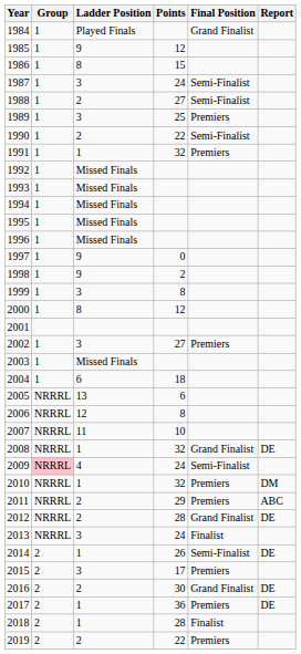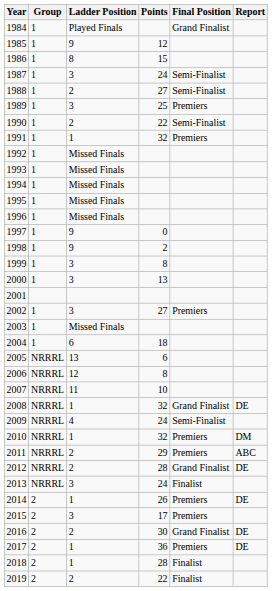 <table class="wikitable sortable">
 <tr>
 <th>Year</th>
 <th>Group</th>
 <th>Ladder Position</th>
 <th>Points</th>
 <th>Final Position</th>
 <th>Report</th>
 </tr>
 <tr>
 <td>1984</td>
 <td>1</td>
 <td align=left>Played Finals</td>
 <td align=right></td>
 <td>Grand Finalist</td>
 <td></td>
 </tr>
 <tr>
 <td>1985</td>
 <td>1</td>
 <td align=left>9</td>
 <td align=right>12</td>
 <td></td>
 <td></td>
 </tr>
 <tr>
 <td>1986</td>
 <td>1</td>
 <td align=left>8</td>
 <td align=right>15</td>
 <td></td>
 <td></td>
 </tr>
 <tr>
 <td>1987</td>
 <td>1</td>
 <td align=left>3</td>
 <td align=right>24</td>
 <td>Semi-Finalist</td>
 <td></td>
 </tr>
 <tr>
 <td>1988</td>
 <td>1</td>
 <td align=left>2</td>
 <td align=right>27</td>
 <td>Semi-Finalist</td>
 <td></td>
 </tr>
 <tr>
 <td>1989</td>
 <td>1</td>
 <td align=left>3</td>
 <td align=right>25</td>
 <td>Premiers</td>
 <td></td>
 </tr>
 <tr>
 <td>1990</td>
 <td>1</td>
 <td align=left>2</td>
 <td align=right>22</td>
 <td>Semi-Finalist</td>
 <td></td>
 </tr>
 <tr>
 <td>1991</td>
 <td>1</td>
 <td align=left>1</td>
 <td align=right>32</td>
 <td>Premiers</td>
 <td></td>
 </tr>
 <tr>
 <td>1992</td>
 <td>1</td>
 <td align=left>Missed Finals</td>
 <td align=right></td>
 <td></td>
 <td></td>
 </tr>
 <tr>
 <td>1993</td>
 <td>1</td>
 <td align=left>Missed Finals</td>
 <td align=right></td>
 <td></td>
 <td></td>
 </tr>
 <tr>
 <td>1994</td>
 <td>1</td>
 <td align=left>Missed Finals</td>
 <td align=right></td>
 <td></td>
 <td></td>
 </tr>
 <tr>
 <td>1995</td>
 <td>1</td>
 <td align=left>Missed Finals</td>
 <td align=right></td>
 <td></td>
 <td></td>
 </tr>
 <tr>
 <td>1996</td>
 <td>1</td>
 <td align=left>Missed Finals</td>
 <td align=right></td>
 <td></td>
 <td></td>
 </tr>
 <tr>
 <td>1997</td>
 <td>1</td>
 <td align=left>9</td>
 <td align=right>0</td>
 <td></td>
 <td></td>
 </tr>
 <tr>
 <td>1998</td>
 <td>1</td>
 <td align=left>9</td>
 <td align=right>2</td>
 <td></td>
 <td></td>
 </tr>
 <tr>
 <td>1999</td>
 <td>1</td>
 <td align=left>3</td>
 <td align=right>8</td>
 <td></td>
 <td></td>
 </tr>
 <tr>
 <td>2000</td>
 <td>1</td>
-<td align=left>8</td>
-<td align=right>12</td>
+<td align=left>3</td>
+<td align=right>13</td>
 <td></td>
 <td></td>
 </tr>
 <tr>
 <td>2001</td>
 <td></td>
 <td align=left></td>
 <td align=right></td>
 <td></td>
 <td></td>
 </tr>
 <tr>
 <td>2002</td>
 <td>1</td>
 <td align=left>3</td>
 <td align=right>27</td>
 <td>Premiers</td>
 <td></td>
 </tr>
 <tr>
 <td>2003</td>
 <td>1</td>
 <td align=left>Missed Finals</td>
 <td align=right></td>
 <td></td>
 <td></td>
 </tr>
 <tr>
 <td>2004</td>
 <td>1</td>
 <td align=left>6</td>
 <td align=right>18</td>
 <td></td>
 <td></td>
 </tr>
 <tr>
 <td>2005</td>
 <td>NRRRL</td>
 <td align=left>13</td>
 <td align=right>6</td>
 <td></td>
 <td></td>
 </tr>
 <tr>
 <td>2006</td>
 <td>NRRRL</td>
 <td align=left>12</td>
 <td align=right>8</td>
 <td></td>
 <td></td>
 </tr>
 <tr>
 <td>2007</td>
 <td>NRRRL</td>
 <td align=left>11</td>
 <td align=right>10</td>
 <td></td>
 <td></td>
 </tr>
 <tr>
 <td>2008</td>
 <td>NRRRL</td>
 <td align=left>1</td>
 <td align=right>32</td>
 <td>Grand Finalist</td>
 <td>DE</td>
 </tr>
 <tr>
 <td>2009</td>
-<td style="background: pink;">NRRRL</td>
+<td>NRRRL</td>
 <td align=left>4</td>
 <td align=right>24</td>
 <td>Semi-Finalist</td>
 <td></td>
 </tr>
 <tr>
 <td>2010</td>
 <td>NRRRL</td>
 <td align=left>1</td>
 <td align=right>32</td>
 <td>Premiers</td>
 <td>DM</td>
 </tr>
 <tr>
 <td>2011</td>
 <td>NRRRL</td>
 <td align=left>2</td>
 <td align=right>29</td>
 <td>Premiers</td>
 <td>ABC</td>
 </tr>
 <tr>
 <td>2012</td>
 <td>NRRRL</td>
 <td align=left>2</td>
 <td align=right>28</td>
 <td>Grand Finalist</td>
 <td>DE</td>
 </tr>
 <tr>
 <td>2013</td>
 <td>NRRRL</td>
 <td align=left>3</td>
 <td align=right>24</td>
 <td>Finalist</td>
 <td></td>
 </tr>
 <tr>
 <td>2014</td>
 <td>2</td>
 <td align=left>1</td>
 <td align=right>26</td>
-<td>Semi-Finalist</td>
+<td>Premiers</td>
 <td>DE</td>
 </tr>
 <tr>
 <td>2015</td>
 <td>2</td>
 <td align=left>3</td>
 <td align=right>17</td>
 <td>Premiers</td>
 <td></td>
 </tr>
 <tr>
 <td>2016</td>
 <td>2</td>
 <td align=left>2</td>
 <td align=right>30</td>
 <td>Grand Finalist</td>
 <td>DE</td>
 </tr>
 <tr>
 <td>2017</td>
 <td>2</td>
 <td align=left>1</td>
 <td align=right>36</td>
 <td>Premiers</td>
 <td>DE</td>
 </tr>
 <tr>
 <td>2018</td>
 <td>2</td>
 <td align=left>1</td>
 <td align=right>28</td>
 <td>Finalist</td>
 <td></td>
 </tr>
 <tr>
 <td>2019</td>
 <td>2</td>
 <td align=left>2</td>
 <td align=right>22</td>
-<td>Premiers</td>
+<td>Finalist</td>
 <td></td>
 </tr>
 </table>
